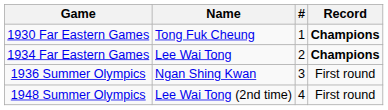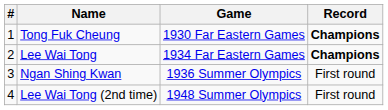 <table class="wikitable sortable collapsible collapsed" style="text-align: center; font-size: 100%;">
 <tr>
+<th>#</th>
+<th>Name</th>
 <th>Game</th>
-<th>Name</th>
-<th>#</th>
 <th>Record</th>
 </tr>
 <tr>
+<td>1</td>
+<td style="text-align: left;"> <a href='#'>Tong Fuk Cheung</a></td>
 <td><a href='#'>1930 Far Eastern Games</a></td>
-<td style="text-align: left;"> <a href='#'>Tong Fuk Cheung</a></td>
-<td>1</td>
 <td><strong>Champions</strong></td>
 </tr>
 <tr>
+<td>2</td>
+<td style="text-align: left;"> <a href='#'>Lee Wai Tong</a></td>
 <td><a href='#'>1934 Far Eastern Games</a></td>
-<td style="text-align: left;"> <a href='#'>Lee Wai Tong</a></td>
-<td>2</td>
 <td><strong>Champions</strong></td>
 </tr>
 <tr>
+<td>3</td>
+<td style="text-align: left;"> <a href='#'>Ngan Shing Kwan</a></td>
 <td><a href='#'>1936 Summer Olympics</a></td>
-<td style="text-align: left;"> <a href='#'>Ngan Shing Kwan</a></td>
-<td>3</td>
 <td>First round</td>
 </tr>
 <tr>
+<td>4</td>
+<td style="text-align: left;"> <a href='#'>Lee Wai Tong</a> (2nd time)</td>
 <td><a href='#'>1948 Summer Olympics</a></td>
-<td style="text-align: left;"> <a href='#'>Lee Wai Tong</a> (2nd time)</td>
-<td>4</td>
 <td>First round</td>
 </tr>
 </table>
